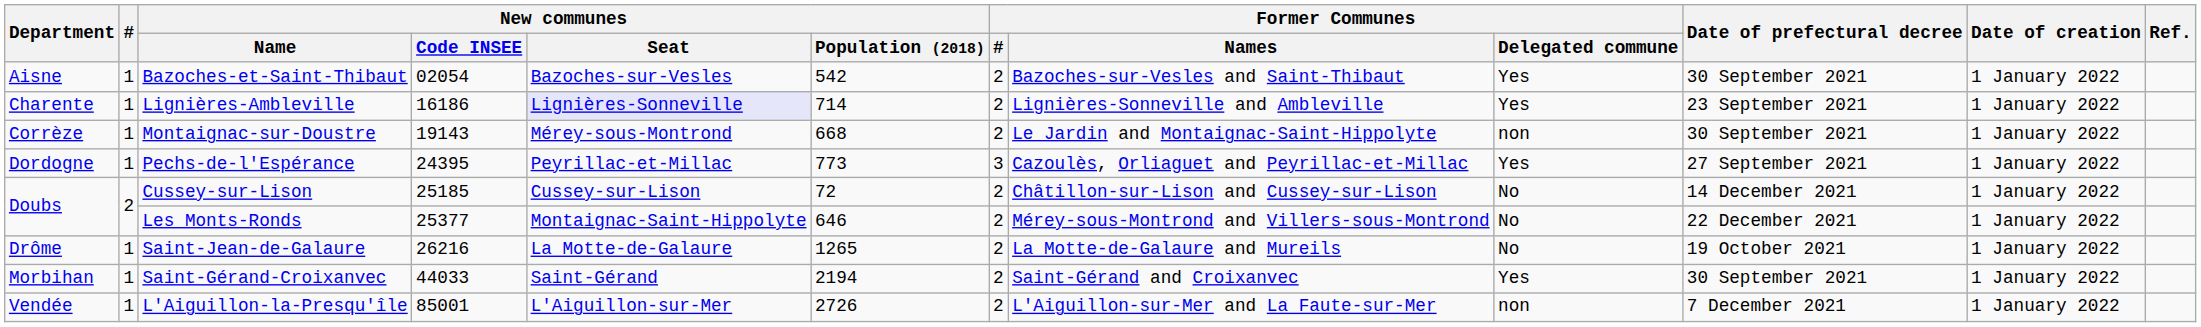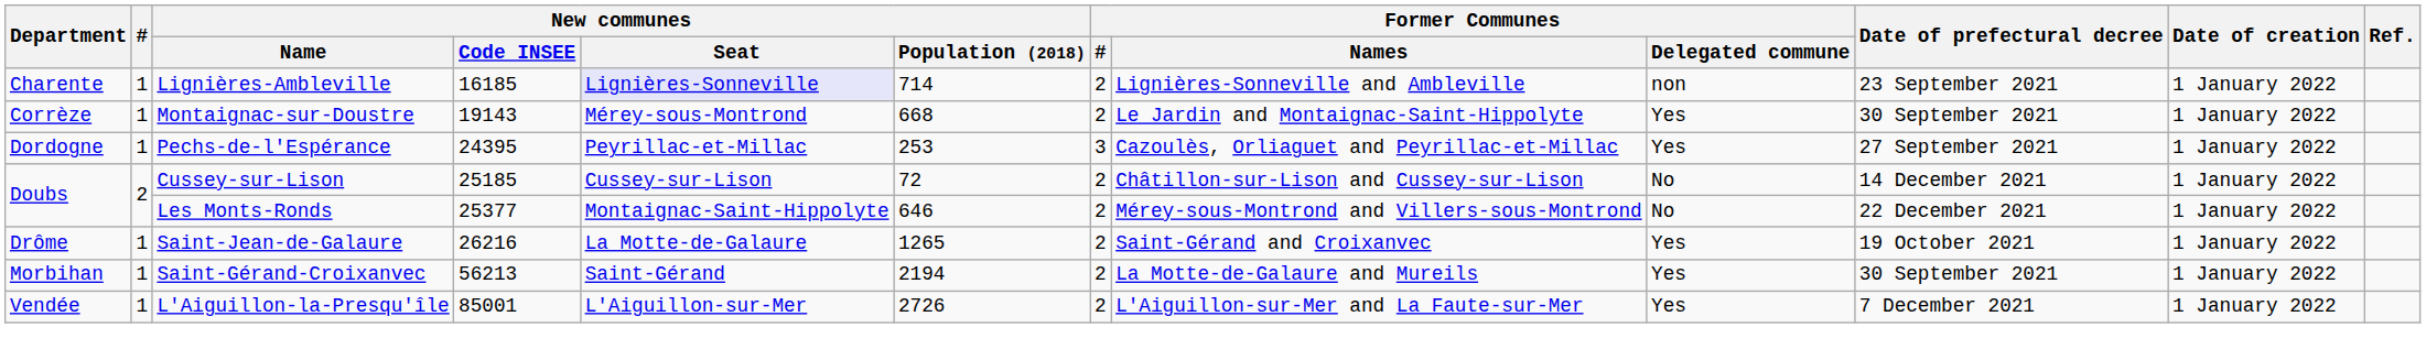 <table class="wikitable">
 <tr>
 <th rowspan="2">Department</th>
 <th rowspan="2"><abbr>#</abbr></th>
 <th colspan="4">New communes</th>
 <th colspan="3">Former Communes</th>
 <th rowspan="2">Date of prefectural decree</th>
 <th rowspan="2">Date of creation</th>
 <th rowspan="2">Ref.</th>
 </tr>
 <tr>
 <th>Name</th>
 <th><a href='#'>Code INSEE</a></th>
 <th>Seat</th>
 <th>Population <small>(2018)</small></th>
 <th>#</th>
 <th>Names</th>
 <th>Delegated commune</th>
 </tr>
 <tr>
-<td><a href='#'>Aisne</a></td>
-<td>1</td>
-<td><a href='#'>Bazoches-et-Saint-Thibaut</a></td>
-<td>02054</td>
-<td><a href='#'>Bazoches-sur-Vesles</a></td>
-<td>542</td>
-<td>2</td>
-<td><a href='#'>Bazoches-sur-Vesles</a> and <a href='#'>Saint-Thibaut</a></td>
-<td>Yes</td>
-<td>30 September 2021</td>
-<td>1 January 2022</td>
-<td></td>
-</tr>
-<tr>
 <td><a href='#'>Charente</a></td>
 <td>1</td>
 <td><a href='#'>Lignières-Ambleville</a></td>
-<td>16186</td>
+<td>16185</td>
 <td style="background: lavender;"><a href='#'>Lignières-Sonneville</a></td>
 <td>714</td>
 <td>2</td>
 <td><a href='#'>Lignières-Sonneville</a> and <a href='#'>Ambleville</a></td>
-<td>Yes</td>
+<td>non</td>
 <td>23 September 2021</td>
 <td>1 January 2022</td>
 <td></td>
 </tr>
 <tr>
 <td><a href='#'>Corrèze</a></td>
 <td>1</td>
 <td><a href='#'>Montaignac-sur-Doustre</a></td>
 <td>19143</td>
 <td><a href='#'>Mérey-sous-Montrond</a></td>
 <td>668</td>
 <td>2</td>
 <td><a href='#'>Le Jardin</a> and <a href='#'>Montaignac-Saint-Hippolyte</a></td>
-<td>non</td>
+<td>Yes</td>
 <td>30 September 2021</td>
 <td>1 January 2022</td>
 <td></td>
 </tr>
 <tr>
 <td><a href='#'>Dordogne</a></td>
 <td>1</td>
 <td><a href='#'>Pechs-de-l'Espérance</a></td>
 <td>24395</td>
 <td><a href='#'>Peyrillac-et-Millac</a></td>
-<td>773</td>
+<td>253</td>
 <td>3</td>
 <td><a href='#'>Cazoulès</a>, <a href='#'>Orliaguet</a> and <a href='#'>Peyrillac-et-Millac</a></td>
 <td>Yes</td>
 <td>27 September 2021</td>
 <td>1 January 2022</td>
 <td></td>
 </tr>
 <tr>
 <td rowspan="2"><a href='#'>Doubs</a></td>
 <td rowspan="2">2</td>
 <td><a href='#'>Cussey-sur-Lison</a></td>
 <td>25185</td>
 <td><a href='#'>Cussey-sur-Lison</a></td>
 <td>72</td>
 <td>2</td>
 <td><a href='#'>Châtillon-sur-Lison</a> and <a href='#'>Cussey-sur-Lison</a></td>
 <td>No</td>
 <td>14 December 2021</td>
 <td>1 January 2022</td>
 <td></td>
 </tr>
 <tr>
 <td><a href='#'>Les Monts-Ronds</a></td>
 <td>25377</td>
 <td><a href='#'>Montaignac-Saint-Hippolyte</a></td>
 <td>646</td>
 <td>2</td>
 <td><a href='#'>Mérey-sous-Montrond</a> and <a href='#'>Villers-sous-Montrond</a></td>
 <td>No</td>
 <td>22 December 2021</td>
 <td>1 January 2022</td>
 <td></td>
 </tr>
 <tr>
 <td><a href='#'>Drôme</a></td>
 <td>1</td>
 <td><a href='#'>Saint-Jean-de-Galaure</a></td>
 <td>26216</td>
 <td><a href='#'>La Motte-de-Galaure</a></td>
 <td>1265</td>
 <td>2</td>
-<td><a href='#'>La Motte-de-Galaure</a> and <a href='#'>Mureils</a></td>
-<td>No</td>
+<td><a href='#'>Saint-Gérand</a> and <a href='#'>Croixanvec</a></td>
+<td>Yes</td>
 <td>19 October 2021</td>
 <td>1 January 2022</td>
 <td></td>
 </tr>
 <tr>
 <td><a href='#'>Morbihan</a></td>
 <td>1</td>
 <td><a href='#'>Saint-Gérand-Croixanvec</a></td>
-<td>44033</td>
+<td>56213</td>
 <td><a href='#'>Saint-Gérand</a></td>
 <td>2194</td>
 <td>2</td>
-<td><a href='#'>Saint-Gérand</a> and <a href='#'>Croixanvec</a></td>
+<td><a href='#'>La Motte-de-Galaure</a> and <a href='#'>Mureils</a></td>
 <td>Yes</td>
 <td>30 September 2021</td>
 <td>1 January 2022</td>
 <td></td>
 </tr>
 <tr>
 <td><a href='#'>Vendée</a></td>
 <td>1</td>
 <td><a href='#'>L'Aiguillon-la-Presqu'île</a></td>
 <td>85001</td>
 <td><a href='#'>L'Aiguillon-sur-Mer</a></td>
 <td>2726</td>
 <td>2</td>
 <td><a href='#'>L'Aiguillon-sur-Mer</a> and <a href='#'>La Faute-sur-Mer</a></td>
-<td>non</td>
+<td>Yes</td>
 <td>7 December 2021</td>
 <td>1 January 2022</td>
 <td></td>
 </tr>
 </table>
